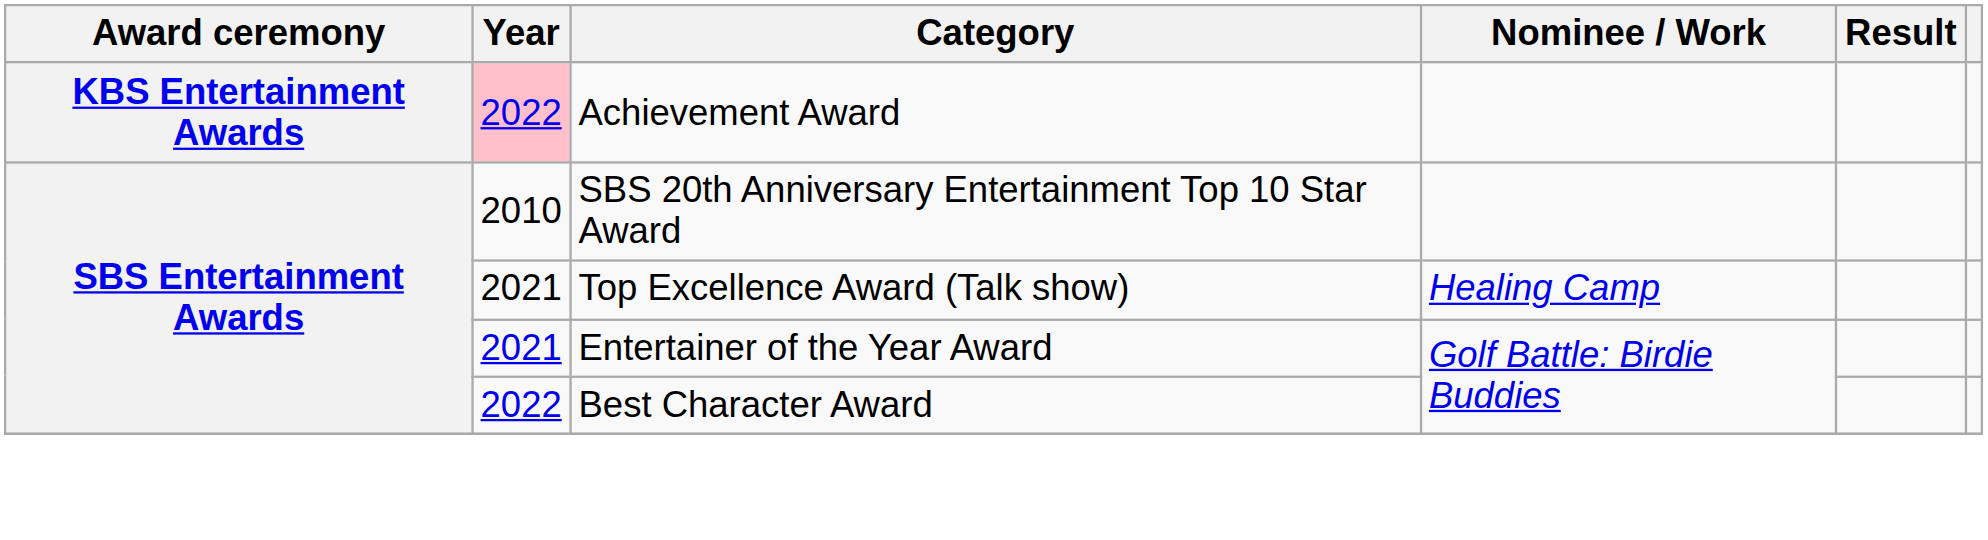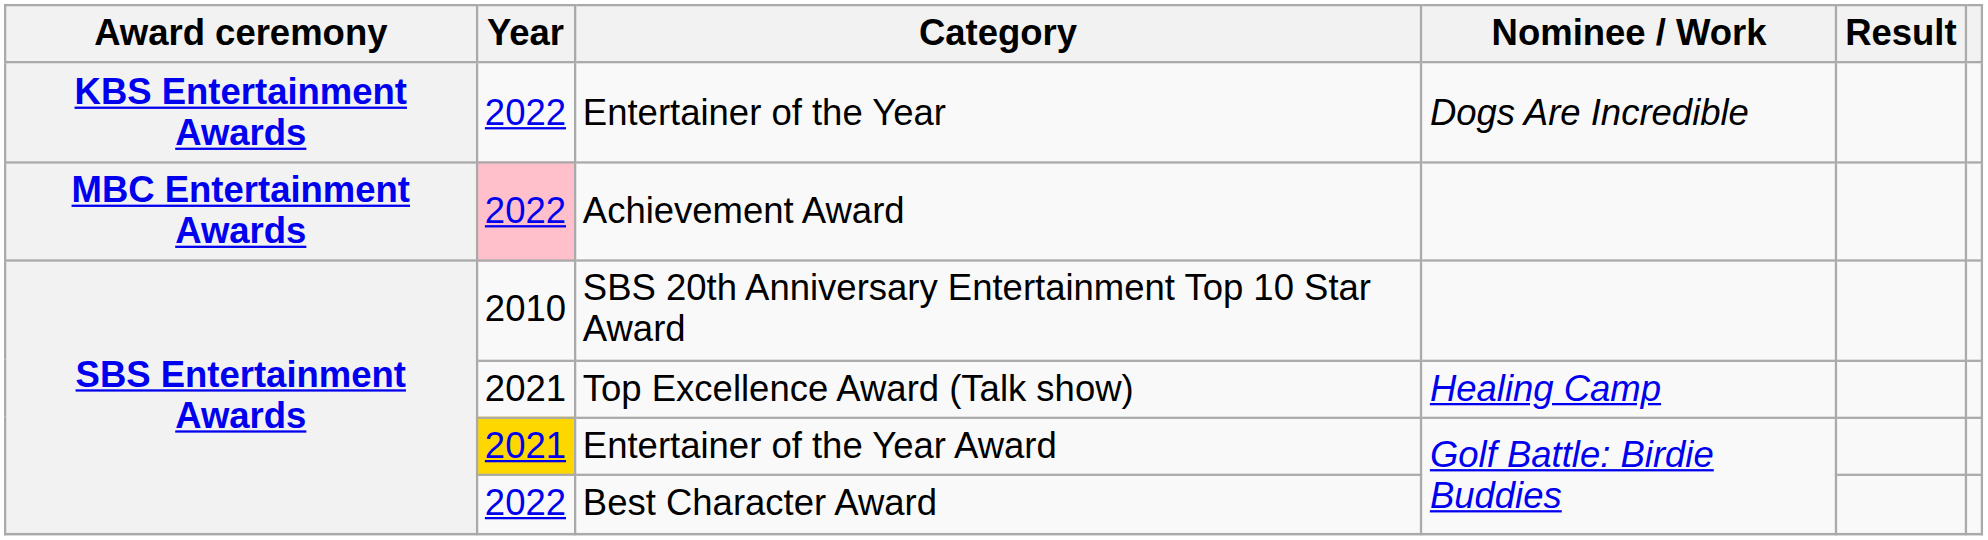 <table class="wikitable plainrowheaders sortable">
 <tr>
 <th scope="col">Award ceremony</th>
 <th scope="col">Year</th>
 <th scope="col">Category</th>
 <th scope="col">Nominee / Work</th>
 <th scope="col">Result</th>
 <th scope="col" class="unsortable"></th>
 </tr>
 <tr>
 <th scope="row"  rowspan="1"><a href='#'>KBS Entertainment Awards</a></th>
+<td><a href='#'>2022</a></td>
+<td>Entertainer of the Year</td>
+<td><em>Dogs Are Incredible</em></td>
+<td></td>
+<td style="text-align:center"></td>
+</tr>
+<tr>
+<th scope="row"  rowspan="1"><a href='#'>MBC Entertainment Awards</a></th>
 <td style="background: pink;"><a href='#'>2022</a></td>
 <td>Achievement Award</td>
 <td></td>
 <td></td>
 <td style="text-align:center"></td>
 </tr>
 <tr>
 <th scope="row" rowspan="4"><a href='#'>SBS Entertainment Awards</a></th>
 <td>2010</td>
 <td>SBS 20th Anniversary Entertainment Top 10 Star Award</td>
 <td></td>
 <td></td>
 <td style="text-align:center"></td>
 </tr>
 <tr>
 <td>2021</td>
 <td>Top Excellence Award (Talk show)</td>
 <td><em><a href='#'>Healing Camp</a></em></td>
 <td></td>
 <td style="text-align:center"></td>
 </tr>
 <tr>
-<td><a href='#'>2021</a></td>
+<td style="background: gold;"><a href='#'>2021</a></td>
 <td>Entertainer of the Year Award</td>
 <td rowspan=2><em><a href='#'>Golf Battle: Birdie Buddies</a></em></td>
 <td></td>
 <td style="text-align:center"></td>
 </tr>
 <tr>
 <td><a href='#'>2022</a></td>
 <td>Best Character Award</td>
 <td></td>
 <td style="text-align:center"></td>
 </tr>
 <tr>
 </tr>
 </table>
